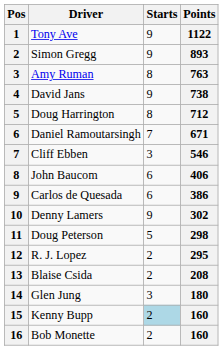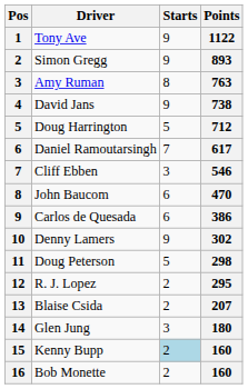 <table class="wikitable" style="font-size: 95%;">
 <tr>
 <th>Pos</th>
 <th>Driver</th>
 <th>Starts</th>
 <th>Points</th>
 </tr>
 <tr>
 <th>1</th>
 <td> <a href='#'>Tony Ave</a></td>
 <td>9</td>
 <th>1122</th>
 </tr>
 <tr>
 <th>2</th>
 <td> Simon Gregg</td>
 <td>9</td>
 <th>893</th>
 </tr>
 <tr>
 <th>3</th>
 <td> <a href='#'>Amy Ruman</a></td>
 <td>8</td>
 <th>763</th>
 </tr>
 <tr>
 <th>4</th>
 <td> David Jans</td>
 <td>9</td>
 <th>738</th>
 </tr>
 <tr>
 <th>5</th>
 <td> Doug Harrington</td>
-<td>8</td>
+<td>5</td>
 <th>712</th>
 </tr>
 <tr>
 <th>6</th>
 <td> Daniel Ramoutarsingh</td>
 <td>7</td>
-<th>671</th>
+<th>617</th>
 </tr>
 <tr>
 <th>7</th>
 <td> Cliff Ebben</td>
 <td>3</td>
 <th>546</th>
 </tr>
 <tr>
 <th>8</th>
 <td> John Baucom</td>
 <td>6</td>
-<th>406</th>
+<th>470</th>
 </tr>
 <tr>
 <th>9</th>
 <td> Carlos de Quesada</td>
 <td>6</td>
 <th>386</th>
 </tr>
 <tr>
 <th>10</th>
 <td> Denny Lamers</td>
 <td>9</td>
 <th>302</th>
 </tr>
 <tr>
 <th>11</th>
 <td> Doug Peterson</td>
 <td>5</td>
 <th>298</th>
 </tr>
 <tr>
 <th>12</th>
 <td> R. J. Lopez</td>
 <td>2</td>
 <th>295</th>
 </tr>
 <tr>
 <th>13</th>
 <td> Blaise Csida</td>
 <td>2</td>
-<th>208</th>
+<th>207</th>
 </tr>
 <tr>
 <th>14</th>
 <td> Glen Jung</td>
 <td>3</td>
 <th>180</th>
 </tr>
 <tr>
 <th>15</th>
 <td> Kenny Bupp</td>
 <td style="background: lightblue;">2</td>
 <th>160</th>
 </tr>
 <tr>
 <th>16</th>
 <td> Bob Monette</td>
 <td>2</td>
 <th>160</th>
 </tr>
 </table>
